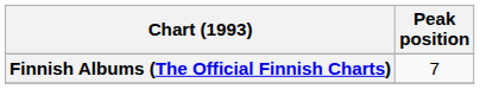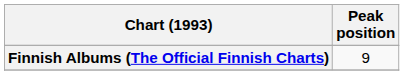 <table class="wikitable sortable plainrowheaders">
 <tr>
 <th scope="col">Chart (1993)</th>
 <th scope="col">Peak<br>position</th>
 </tr>
 <tr>
 </tr>
 <tr>
 </tr>
 <tr>
 </tr>
 <tr>
 <th scope="row">Finnish Albums (<a href='#'>The Official Finnish Charts</a>)</th>
-<td align="center">7</td>
+<td align="center">9</td>
 </tr>
 <tr>
 </tr>
 <tr>
 </tr>
 <tr>
 </tr>
 <tr>
 </tr>
 <tr>
 </tr>
 <tr>
 </tr>
 <tr>
 </tr>
 </table>
